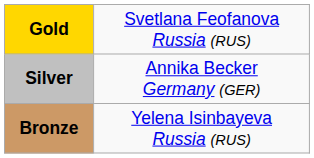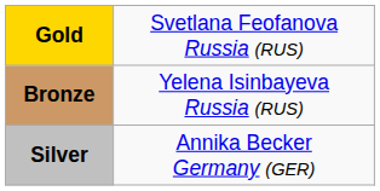 <table class="wikitable" style=" text-align:center; font-size:110%;" width="35%">
 <tr>
 <td bgcolor="gold"><strong>Gold</strong></td>
 <td> <a href='#'>Svetlana Feofanova</a><br><em><a href='#'>Russia</a> <small>(RUS)</small></em></td>
 </tr>
 <tr>
+<td bgcolor="CC9966"><strong>Bronze</strong></td>
+<td> <a href='#'>Yelena Isinbayeva</a><br><em><a href='#'>Russia</a> <small>(RUS)</small></em></td>
+</tr>
+<tr>
 <td bgcolor="silver"><strong>Silver</strong></td>
 <td> <a href='#'>Annika Becker</a><br><em><a href='#'>Germany</a> <small>(GER)</small></em></td>
 </tr>
-<tr>
-<td bgcolor="CC9966"><strong>Bronze</strong></td>
-<td> <a href='#'>Yelena Isinbayeva</a><br><em><a href='#'>Russia</a> <small>(RUS)</small></em></td>
-</tr>
 </table>
